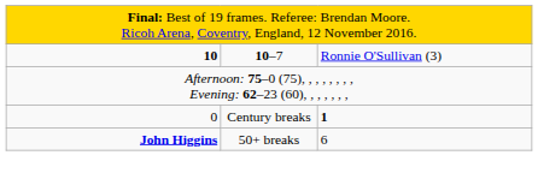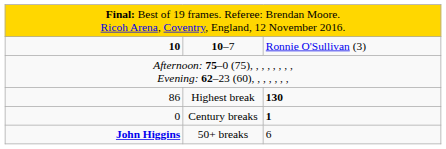 <table class="wikitable" style="font-size: 95%; margin: 1em auto 1em auto;">
 <tr>
 <td colspan="3" align="center" bgcolor="#ffd700"><strong>Final:</strong> Best of 19 frames. Referee: Brendan Moore.<br><a href='#'>Ricoh Arena</a>, <a href='#'>Coventry</a>, England, 12 November 2016.</td>
 </tr>
 <tr>
 <td align="right"><strong>10</strong></td>
 <td width="100" align="center"><strong>10</strong>–7</td>
 <td width="230" align="left"><a href='#'>Ronnie O'Sullivan</a> (3)<br></td>
 </tr>
 <tr>
 <td colspan="3" align="center" style="font-size: 100%"><em>Afternoon:</em> <strong>75</strong>–0 (75), , , , , , , , <br><em>Evening:</em> <strong>62</strong>–23 (60), , , , , , , </td>
 </tr>
 <tr>
+<td align="right">86</td>
+<td align="center">Highest break</td>
+<td><strong>130</strong></td>
+</tr>
+<tr>
 <td align="right">0</td>
 <td align="center">Century breaks</td>
 <td><strong>1</strong></td>
 </tr>
 <tr>
 <td width="230" align="right"><strong><a href='#'>John Higgins</a></strong><br></td>
 <td align="center">50+ breaks</td>
 <td>6</td>
 </tr>
 </table>
